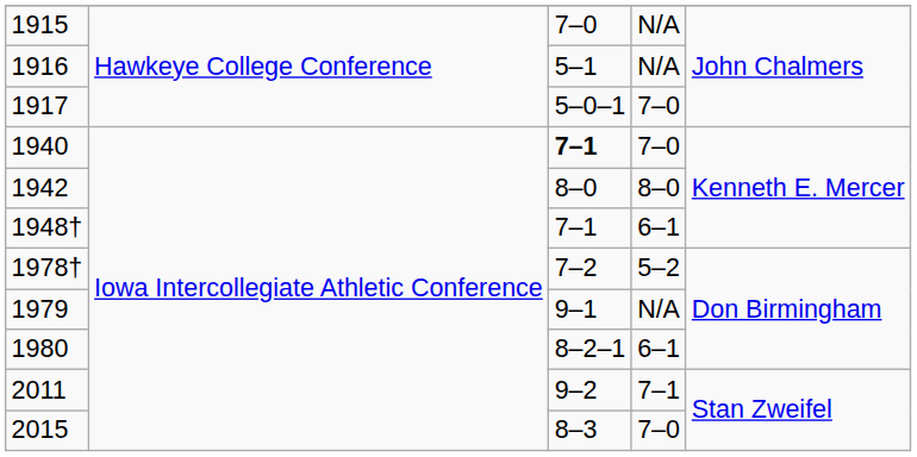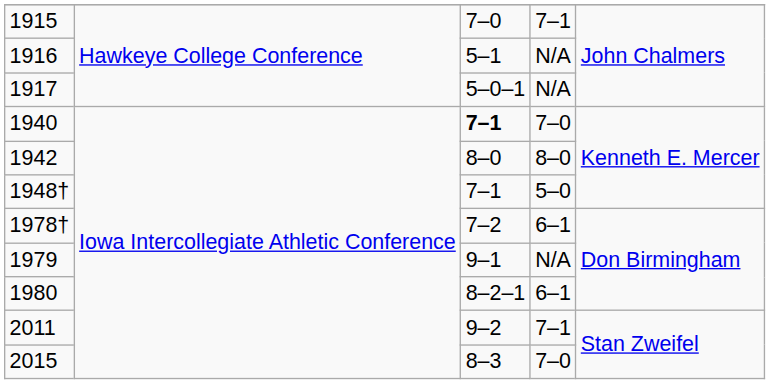 <table class="wikitable">
 <tr>
 </tr>
 <tr>
 <td>1915</td>
 <td rowspan=3><a href='#'>Hawkeye College Conference</a></td>
 <td>7–0</td>
-<td>N/A</td>
+<td>7–1</td>
 <td rowspan=3><a href='#'>John Chalmers</a></td>
 </tr>
 <tr>
 <td>1916</td>
 <td>5–1</td>
 <td>N/A</td>
 </tr>
 <tr>
 <td>1917</td>
 <td>5–0–1</td>
-<td>7–0</td>
+<td>N/A</td>
 </tr>
 <tr>
 <td>1940</td>
 <td rowspan=8><a href='#'>Iowa Intercollegiate Athletic Conference</a></td>
 <td><strong>7–1</strong></td>
 <td>7–0</td>
 <td rowspan=3><a href='#'>Kenneth E. Mercer</a></td>
 </tr>
 <tr>
 <td>1942</td>
 <td>8–0</td>
 <td>8–0</td>
 </tr>
 <tr>
 <td>1948†</td>
 <td>7–1</td>
-<td>6–1</td>
+<td>5–0</td>
 </tr>
 <tr>
 <td>1978†</td>
 <td>7–2</td>
-<td>5–2</td>
+<td>6–1</td>
 <td rowspan=3><a href='#'>Don Birmingham</a></td>
 </tr>
 <tr>
 <td>1979</td>
 <td>9–1</td>
 <td>N/A</td>
 </tr>
 <tr>
 <td>1980</td>
 <td>8–2–1</td>
 <td>6–1</td>
 </tr>
 <tr>
 <td>2011</td>
 <td>9–2</td>
 <td>7–1</td>
 <td rowspan=2><a href='#'>Stan Zweifel</a></td>
 </tr>
 <tr>
 <td>2015</td>
 <td>8–3</td>
 <td>7–0</td>
 </tr>
 </table>
